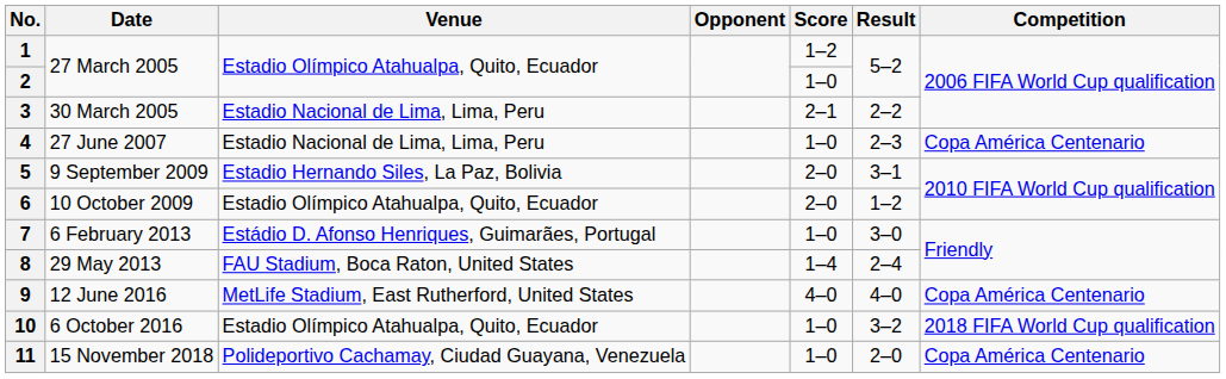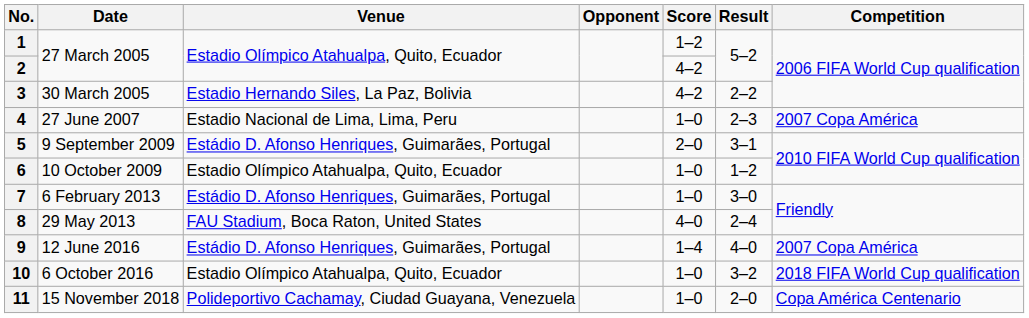 <table class="wikitable sortable plainrowheaders">
 <tr>
 <th scope=col>No.</th>
 <th scope=col>Date</th>
 <th scope=col>Venue</th>
 <th scope=col>Opponent</th>
 <th scope=col>Score</th>
 <th scope=col>Result</th>
 <th scope=col>Competition</th>
 </tr>
 <tr>
 <th scope=row style=text-align:center>1</th>
 <td rowspan=2>27 March 2005</td>
 <td rowspan=2><a href='#'>Estadio Olímpico Atahualpa</a>, Quito, Ecuador</td>
 <td rowspan=2></td>
 <td align=center>1–2</td>
 <td rowspan=2 align=center>5–2</td>
 <td rowspan=3><a href='#'>2006 FIFA World Cup qualification</a></td>
 </tr>
 <tr>
 <th scope=row style=text-align:center>2</th>
-<td align=center>1–0</td>
+<td align=center>4–2</td>
 </tr>
 <tr>
 <th scope=row style=text-align:center>3</th>
 <td>30 March 2005</td>
-<td><a href='#'>Estadio Nacional de Lima</a>, Lima, Peru</td>
+<td><a href='#'>Estadio Hernando Siles</a>, La Paz, Bolivia</td>
 <td></td>
-<td align=center>2–1</td>
+<td align=center>4–2</td>
 <td align=center>2–2</td>
 </tr>
 <tr>
 <th scope=row style=text-align:center>4</th>
 <td>27 June 2007</td>
 <td>Estadio Nacional de Lima, Lima, Peru</td>
 <td></td>
 <td align=center>1–0</td>
 <td align=center>2–3</td>
-<td><a href='#'>Copa América Centenario</a></td>
+<td><a href='#'>2007 Copa América</a></td>
 </tr>
 <tr>
 <th scope=row style=text-align:center>5</th>
 <td>9 September 2009</td>
-<td><a href='#'>Estadio Hernando Siles</a>, La Paz, Bolivia</td>
+<td><a href='#'>Estádio D. Afonso Henriques</a>, Guimarães, Portugal</td>
 <td></td>
 <td align=center>2–0</td>
 <td align=center>3–1</td>
 <td rowspan=2><a href='#'>2010 FIFA World Cup qualification</a></td>
 </tr>
 <tr>
 <th scope=row style=text-align:center>6</th>
 <td>10 October 2009</td>
 <td>Estadio Olímpico Atahualpa, Quito, Ecuador</td>
 <td></td>
-<td align=center>2–0</td>
+<td align=center>1–0</td>
 <td align=center>1–2</td>
 </tr>
 <tr>
 <th scope=row style=text-align:center>7</th>
 <td>6 February 2013</td>
 <td><a href='#'>Estádio D. Afonso Henriques</a>, Guimarães, Portugal</td>
 <td></td>
 <td align=center>1–0</td>
 <td align=center>3–0</td>
 <td rowspan=2><a href='#'>Friendly</a></td>
 </tr>
 <tr>
 <th scope=row style=text-align:center>8</th>
 <td>29 May 2013</td>
 <td><a href='#'>FAU Stadium</a>, Boca Raton, United States</td>
 <td></td>
-<td align=center>1–4</td>
+<td align=center>4–0</td>
 <td align=center>2–4</td>
 </tr>
 <tr>
 <th scope=row style=text-align:center>9</th>
 <td>12 June 2016</td>
-<td><a href='#'>MetLife Stadium</a>, East Rutherford, United States</td>
+<td><a href='#'>Estádio D. Afonso Henriques</a>, Guimarães, Portugal</td>
 <td></td>
+<td align=center>1–4</td>
 <td align=center>4–0</td>
-<td align=center>4–0</td>
-<td><a href='#'>Copa América Centenario</a></td>
+<td><a href='#'>2007 Copa América</a></td>
 </tr>
 <tr>
 <th scope=row style=text-align:center>10</th>
 <td>6 October 2016</td>
 <td>Estadio Olímpico Atahualpa, Quito, Ecuador</td>
 <td></td>
 <td align=center>1–0</td>
 <td align=center>3–2</td>
 <td><a href='#'>2018 FIFA World Cup qualification</a></td>
 </tr>
 <tr>
 <th scope=row style=text-align:center>11</th>
 <td>15 November 2018</td>
 <td><a href='#'>Polideportivo Cachamay</a>, Ciudad Guayana, Venezuela</td>
 <td></td>
 <td align=center>1–0</td>
 <td align=center>2–0</td>
 <td><a href='#'>Copa América Centenario</a></td>
 </tr>
 </table>
